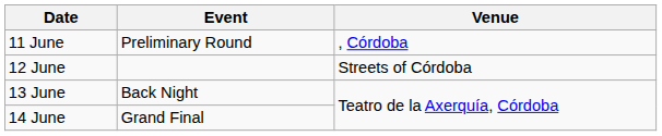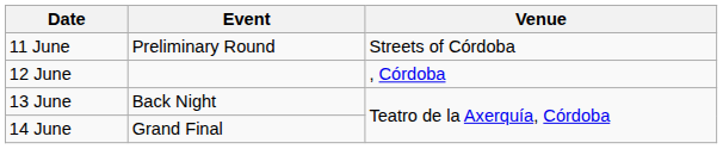 <table class="wikitable defaultcenter col2left col3left" style="font-size: 95%;">
 <tr>
 <th width=100px>Date</th>
 <th width=200px>Event</th>
 <th width=300px>Venue</th>
 </tr>
 <tr>
 <td>11 June</td>
 <td>Preliminary Round</td>
-<td>, <a href='#'>Córdoba</a></td>
+<td>Streets of Córdoba</td>
 </tr>
 <tr>
 <td>12 June</td>
 <td></td>
-<td>Streets of Córdoba</td>
+<td>, <a href='#'>Córdoba</a></td>
 </tr>
 <tr>
 <td>13 June</td>
 <td>Back Night</td>
 <td rowspan=2>Teatro de la <a href='#'>Axerquía</a>, <a href='#'>Córdoba</a></td>
 </tr>
 <tr>
 <td>14 June</td>
 <td>Grand Final</td>
 </tr>
 </table>
